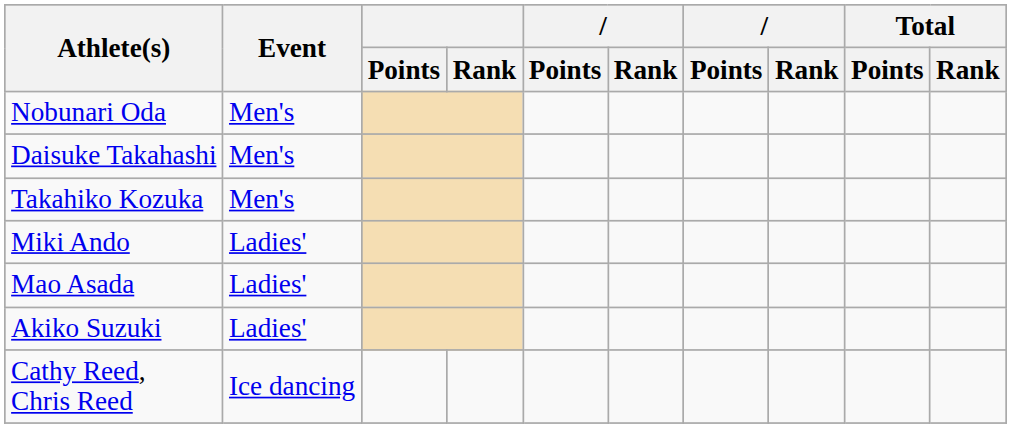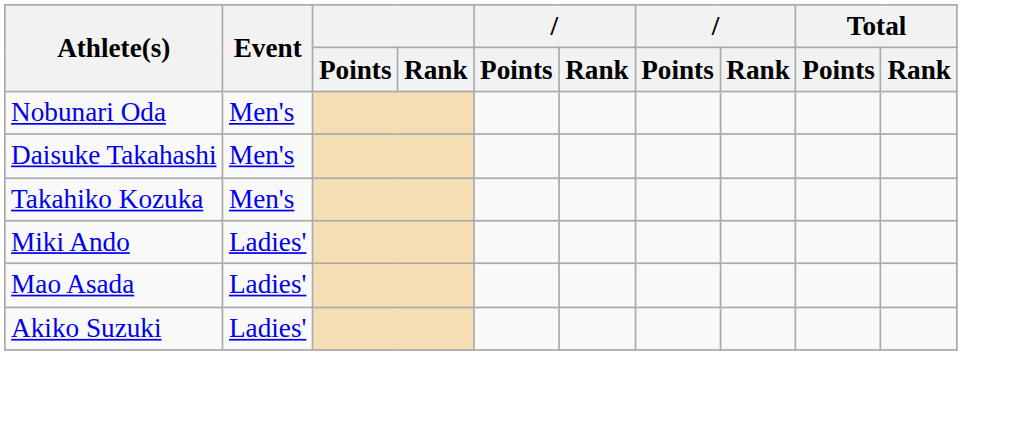 <table class="wikitable">
 <tr>
 <th rowspan="2">Athlete(s)</th>
 <th rowspan="2">Event</th>
 <th colspan="2"></th>
 <th colspan="2">/</th>
 <th colspan="2">/</th>
 <th colspan="2">Total</th>
 </tr>
 <tr>
 <th>Points</th>
 <th>Rank</th>
 <th>Points</th>
 <th>Rank</th>
 <th>Points</th>
 <th>Rank</th>
 <th>Points</th>
 <th>Rank</th>
 </tr>
 <tr>
 <td><a href='#'>Nobunari Oda</a></td>
 <td><a href='#'>Men's</a></td>
 <td colspan= 2 bgcolor="wheat"></td>
 <td></td>
 <td></td>
 <td></td>
 <td></td>
 <td></td>
 <td></td>
 </tr>
 <tr>
 <td><a href='#'>Daisuke Takahashi</a></td>
 <td><a href='#'>Men's</a></td>
 <td colspan= 2 bgcolor="wheat"></td>
 <td></td>
 <td></td>
 <td></td>
 <td></td>
 <td></td>
 <td></td>
 </tr>
 <tr>
 <td><a href='#'>Takahiko Kozuka</a></td>
 <td><a href='#'>Men's</a></td>
 <td colspan= 2 bgcolor="wheat"></td>
 <td></td>
 <td></td>
 <td></td>
 <td></td>
 <td></td>
 <td></td>
 </tr>
 <tr>
 <td><a href='#'>Miki Ando</a></td>
 <td><a href='#'>Ladies'</a></td>
 <td colspan= 2 bgcolor="wheat"></td>
 <td></td>
 <td></td>
 <td></td>
 <td></td>
 <td></td>
 <td></td>
 </tr>
 <tr>
 <td><a href='#'>Mao Asada</a></td>
 <td><a href='#'>Ladies'</a></td>
 <td colspan= 2 bgcolor="wheat"></td>
 <td></td>
 <td></td>
 <td></td>
 <td></td>
 <td></td>
 <td></td>
 </tr>
 <tr>
 <td><a href='#'>Akiko Suzuki</a></td>
 <td><a href='#'>Ladies'</a></td>
 <td colspan= 2 bgcolor="wheat"></td>
 <td></td>
 <td></td>
 <td></td>
 <td></td>
 <td></td>
 <td></td>
 </tr>
-<tr>
-<td><a href='#'>Cathy Reed</a>, <br><a href='#'>Chris Reed</a></td>
-<td><a href='#'>Ice dancing</a></td>
-<td></td>
-<td></td>
-<td></td>
-<td></td>
-<td></td>
-<td></td>
-<td></td>
-<td></td>
-</tr>
 </table>
